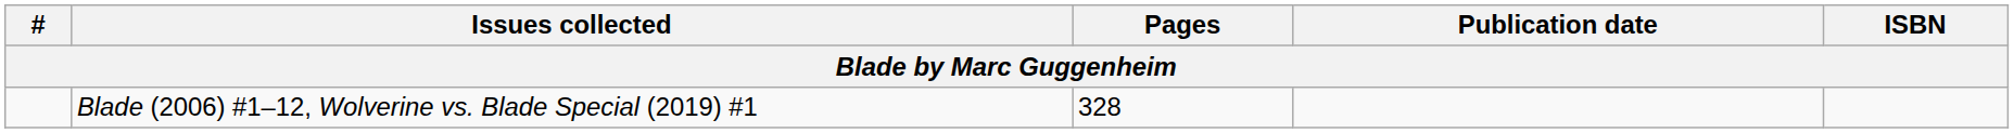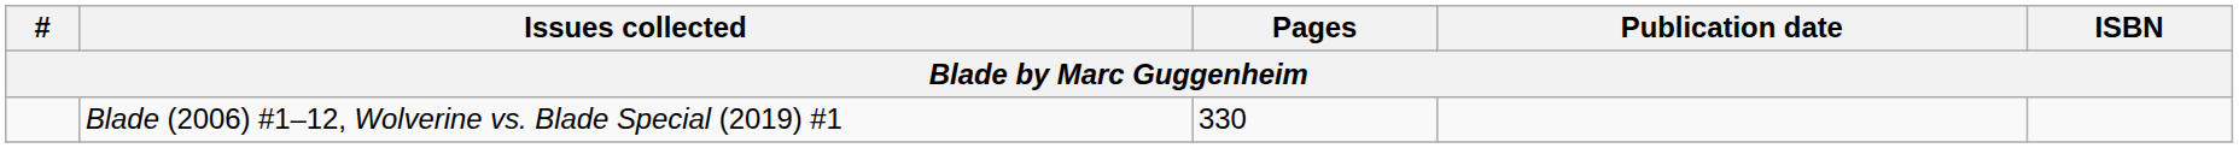 <table class="wikitable sortable" width=98%>
 <tr>
 <th class="unsortable">#</th>
 <th class="unsortable" width="50%">Issues collected</th>
 <th>Pages</th>
 <th>Publication date</th>
 <th class="unsortable">ISBN</th>
 </tr>
 <tr>
 <th colspan="5"><strong><em>Blade by Marc Guggenheim</em></strong></th>
 </tr>
 <tr>
 <td></td>
 <td><em>Blade</em> (2006) #1–12, <em>Wolverine vs. Blade Special</em> (2019) #1</td>
-<td>328</td>
+<td>330</td>
 <td></td>
 <td></td>
 </tr>
 </table>
